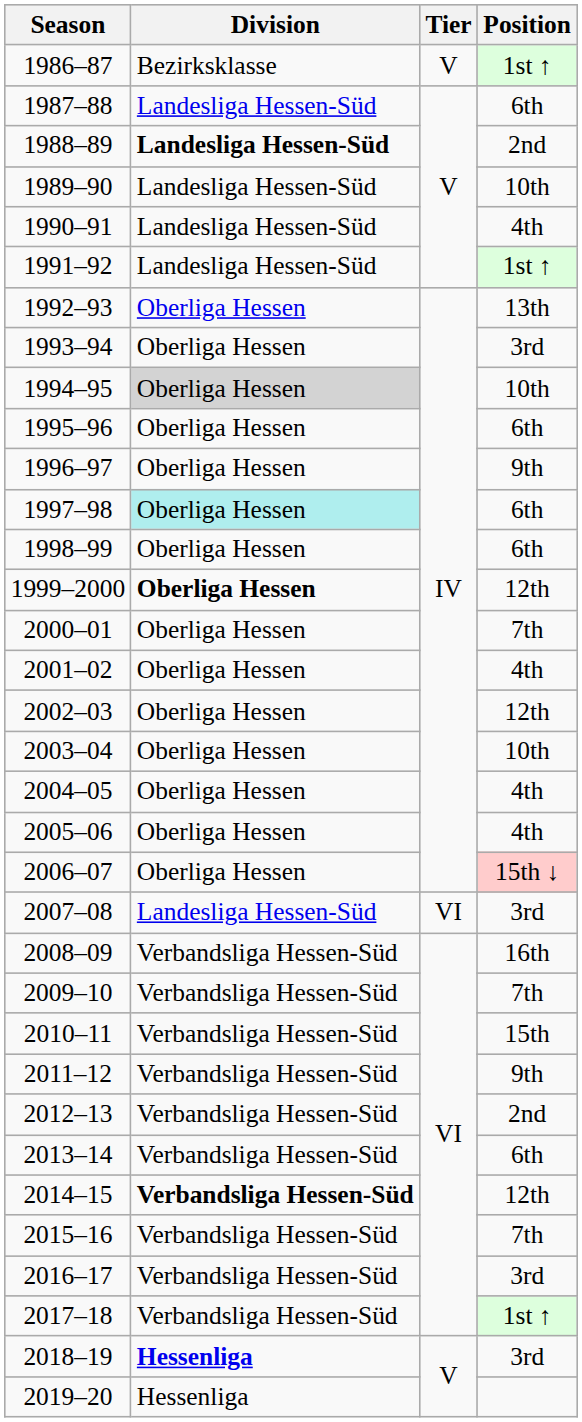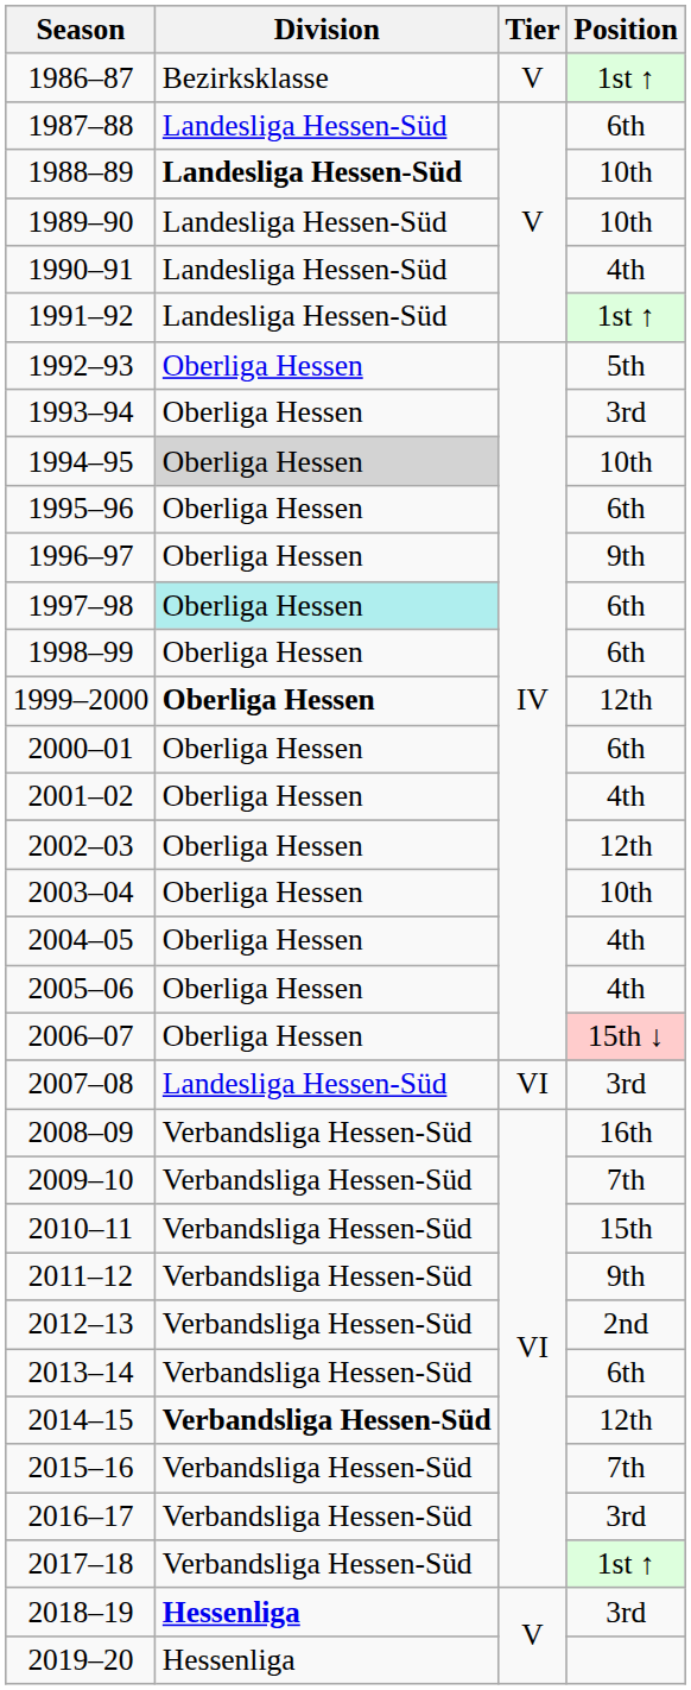 <table class="wikitable">
 <tr>
 <th>Season</th>
 <th>Division</th>
 <th>Tier</th>
 <th>Position</th>
 </tr>
 <tr align="center">
 <td>1986–87</td>
 <td align="left">Bezirksklasse</td>
 <td>V</td>
 <td style="background:#ddffdd">1st ↑</td>
 </tr>
 <tr align="center">
 <td>1987–88</td>
 <td align="left"><a href='#'>Landesliga Hessen-Süd</a></td>
 <td rowspan="5">V</td>
 <td>6th</td>
 </tr>
 <tr align="center">
 <td>1988–89</td>
 <td align="left"><strong>Landesliga Hessen-Süd</strong></td>
-<td>2nd</td>
+<td>10th</td>
 </tr>
 <tr align="center">
 <td>1989–90</td>
 <td align="left">Landesliga Hessen-Süd</td>
 <td>10th</td>
 </tr>
 <tr align="center">
 <td>1990–91</td>
 <td align="left">Landesliga Hessen-Süd</td>
 <td>4th</td>
 </tr>
 <tr align="center">
 <td>1991–92</td>
 <td align="left">Landesliga Hessen-Süd</td>
 <td style="background:#ddffdd">1st ↑</td>
 </tr>
 <tr align="center">
 <td>1992–93</td>
 <td align="left"><a href='#'>Oberliga Hessen</a></td>
 <td rowspan="15">IV</td>
-<td>13th</td>
+<td>5th</td>
 </tr>
 <tr align="center">
 <td>1993–94</td>
 <td align="left">Oberliga Hessen</td>
 <td>3rd</td>
 </tr>
 <tr align="center">
 <td>1994–95</td>
 <td align="left" style="background: lightgrey;">Oberliga Hessen</td>
 <td>10th</td>
 </tr>
 <tr align="center">
 <td>1995–96</td>
 <td align="left">Oberliga Hessen</td>
 <td>6th</td>
 </tr>
 <tr align="center">
 <td>1996–97</td>
 <td align="left">Oberliga Hessen</td>
 <td>9th</td>
 </tr>
 <tr align="center">
 <td>1997–98</td>
 <td align="left" style="background: paleturquoise;">Oberliga Hessen</td>
 <td>6th</td>
 </tr>
 <tr align="center">
 <td>1998–99</td>
 <td align="left">Oberliga Hessen</td>
 <td>6th</td>
 </tr>
 <tr align="center">
 <td>1999–2000</td>
 <td align="left"><strong>Oberliga Hessen</strong></td>
 <td>12th</td>
 </tr>
 <tr align="center">
 <td>2000–01</td>
 <td align="left">Oberliga Hessen</td>
-<td>7th</td>
+<td>6th</td>
 </tr>
 <tr align="center">
 <td>2001–02</td>
 <td align="left">Oberliga Hessen</td>
 <td>4th</td>
 </tr>
 <tr align="center">
 <td>2002–03</td>
 <td align="left">Oberliga Hessen</td>
 <td>12th</td>
 </tr>
 <tr align="center">
 <td>2003–04</td>
 <td align="left">Oberliga Hessen</td>
 <td>10th</td>
 </tr>
 <tr align="center">
 <td>2004–05</td>
 <td align="left">Oberliga Hessen</td>
 <td>4th</td>
 </tr>
 <tr align="center">
 <td>2005–06</td>
 <td align="left">Oberliga Hessen</td>
 <td>4th</td>
 </tr>
 <tr align="center">
 <td>2006–07</td>
 <td align="left">Oberliga Hessen</td>
 <td style="background:#ffcccc">15th ↓</td>
 </tr>
 <tr align="center">
 <td>2007–08</td>
 <td align="left"><a href='#'>Landesliga Hessen-Süd</a></td>
 <td>VI</td>
 <td>3rd</td>
 </tr>
 <tr align="center">
 <td>2008–09</td>
 <td align="left">Verbandsliga Hessen-Süd</td>
 <td rowspan="10">VI</td>
 <td>16th</td>
 </tr>
 <tr align="center">
 <td>2009–10</td>
 <td align="left">Verbandsliga Hessen-Süd</td>
 <td>7th</td>
 </tr>
 <tr align="center">
 <td>2010–11</td>
 <td align="left">Verbandsliga Hessen-Süd</td>
 <td>15th</td>
 </tr>
 <tr align="center">
 <td>2011–12</td>
 <td align="left">Verbandsliga Hessen-Süd</td>
 <td>9th</td>
 </tr>
 <tr align="center">
 <td>2012–13</td>
 <td align="left">Verbandsliga Hessen-Süd</td>
 <td>2nd</td>
 </tr>
 <tr align="center">
 <td>2013–14</td>
 <td align="left">Verbandsliga Hessen-Süd</td>
 <td>6th</td>
 </tr>
 <tr align="center">
 <td>2014–15</td>
 <td align="left"><strong>Verbandsliga Hessen-Süd</strong></td>
 <td>12th</td>
 </tr>
 <tr align="center">
 <td>2015–16</td>
 <td align="left">Verbandsliga Hessen-Süd</td>
 <td>7th</td>
 </tr>
 <tr align="center">
 <td>2016–17</td>
 <td align="left">Verbandsliga Hessen-Süd</td>
 <td>3rd</td>
 </tr>
 <tr align="center">
 <td>2017–18</td>
 <td align="left">Verbandsliga Hessen-Süd</td>
 <td style="background:#ddffdd">1st ↑</td>
 </tr>
 <tr align="center">
 <td>2018–19</td>
 <td align="left"><strong><a href='#'>Hessenliga</a></strong></td>
 <td rowspan="2">V</td>
 <td>3rd</td>
 </tr>
 <tr align="center">
 <td>2019–20</td>
 <td align="left">Hessenliga</td>
 <td></td>
 </tr>
 </table>
